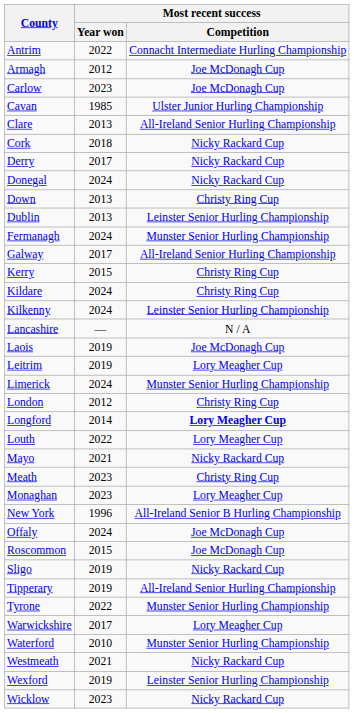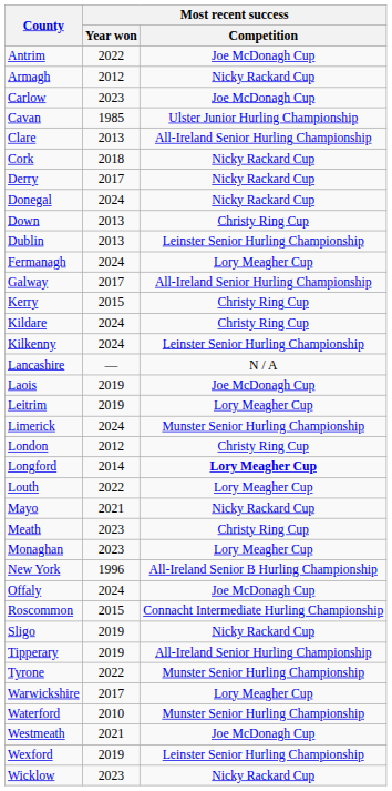 <table class="wikitable sortable" style="text-align:center;">
 <tr>
 <th rowspan="2"><a href='#'>County</a></th>
 <th colspan="2">Most recent success</th>
 </tr>
 <tr>
 <th>Year won</th>
 <th>Competition</th>
 </tr>
 <tr>
 <td align="left"> <a href='#'>Antrim</a></td>
 <td>2022</td>
-<td><a href='#'>Connacht Intermediate Hurling Championship</a></td>
+<td><a href='#'>Joe McDonagh Cup</a></td>
 </tr>
 <tr>
 <td align="left"> <a href='#'>Armagh</a></td>
 <td>2012</td>
-<td><a href='#'>Joe McDonagh Cup</a></td>
+<td><a href='#'>Nicky Rackard Cup</a></td>
 </tr>
 <tr>
 <td align="left"> <a href='#'>Carlow</a></td>
 <td>2023</td>
 <td><a href='#'>Joe McDonagh Cup</a></td>
 </tr>
 <tr>
 <td align="left"> <a href='#'>Cavan</a></td>
 <td>1985</td>
 <td><a href='#'>Ulster Junior Hurling Championship</a></td>
 </tr>
 <tr>
 <td align="left"> <a href='#'>Clare</a></td>
 <td>2013</td>
 <td><a href='#'>All-Ireland Senior Hurling Championship</a></td>
 </tr>
 <tr>
 <td align="left"> <a href='#'>Cork</a></td>
 <td>2018</td>
 <td><a href='#'>Nicky Rackard Cup</a></td>
 </tr>
 <tr>
 <td align="left"> <a href='#'>Derry</a></td>
 <td>2017</td>
 <td><a href='#'>Nicky Rackard Cup</a></td>
 </tr>
 <tr>
 <td align="left"> <a href='#'>Donegal</a></td>
 <td>2024</td>
 <td><a href='#'>Nicky Rackard Cup</a></td>
 </tr>
 <tr>
 <td align="left"> <a href='#'>Down</a></td>
 <td>2013</td>
 <td><a href='#'>Christy Ring Cup</a></td>
 </tr>
 <tr>
 <td align="left"> <a href='#'>Dublin</a></td>
 <td>2013</td>
 <td><a href='#'>Leinster Senior Hurling Championship</a></td>
 </tr>
 <tr>
 <td align="left"> <a href='#'>Fermanagh</a></td>
 <td>2024</td>
-<td><a href='#'>Munster Senior Hurling Championship</a></td>
+<td><a href='#'>Lory Meagher Cup</a></td>
 </tr>
 <tr>
 <td align="left"> <a href='#'>Galway</a></td>
 <td>2017</td>
 <td><a href='#'>All-Ireland Senior Hurling Championship</a></td>
 </tr>
 <tr>
 <td align="left"> <a href='#'>Kerry</a></td>
 <td>2015</td>
 <td><a href='#'>Christy Ring Cup</a></td>
 </tr>
 <tr>
 <td align="left"> <a href='#'>Kildare</a></td>
 <td>2024</td>
 <td><a href='#'>Christy Ring Cup</a></td>
 </tr>
 <tr>
 <td align="left"> <a href='#'>Kilkenny</a></td>
 <td>2024</td>
 <td><a href='#'>Leinster Senior Hurling Championship</a></td>
 </tr>
 <tr>
 <td align="left"> <a href='#'>Lancashire</a></td>
 <td>—</td>
 <td>N / A</td>
 </tr>
 <tr>
 <td align="left"> <a href='#'>Laois</a></td>
 <td>2019</td>
 <td><a href='#'>Joe McDonagh Cup</a></td>
 </tr>
 <tr>
 <td align="left"> <a href='#'>Leitrim</a></td>
 <td>2019</td>
 <td><a href='#'>Lory Meagher Cup</a></td>
 </tr>
 <tr>
 <td align="left"> <a href='#'>Limerick</a></td>
 <td>2024</td>
 <td><a href='#'>Munster Senior Hurling Championship</a></td>
 </tr>
 <tr>
 <td align="left"> <a href='#'>London</a></td>
 <td>2012</td>
 <td><a href='#'>Christy Ring Cup</a></td>
 </tr>
 <tr>
 <td align="left"> <a href='#'>Longford</a></td>
 <td>2014</td>
 <td><strong><a href='#'>Lory Meagher Cup</a></strong></td>
 </tr>
 <tr>
 <td align="left"> <a href='#'>Louth</a></td>
 <td>2022</td>
 <td><a href='#'>Lory Meagher Cup</a></td>
 </tr>
 <tr>
 <td align="left"> <a href='#'>Mayo</a></td>
 <td>2021</td>
 <td><a href='#'>Nicky Rackard Cup</a></td>
 </tr>
 <tr>
 <td align="left"> <a href='#'>Meath</a></td>
 <td>2023</td>
 <td><a href='#'>Christy Ring Cup</a></td>
 </tr>
 <tr>
 <td align="left"> <a href='#'>Monaghan</a></td>
 <td>2023</td>
 <td><a href='#'>Lory Meagher Cup</a></td>
 </tr>
 <tr>
 <td align="left"> <a href='#'>New York</a></td>
 <td>1996</td>
 <td><a href='#'>All-Ireland Senior B Hurling Championship</a></td>
 </tr>
 <tr>
 <td align="left"> <a href='#'>Offaly</a></td>
 <td>2024</td>
 <td><a href='#'>Joe McDonagh Cup</a></td>
 </tr>
 <tr>
 <td align="left"> <a href='#'>Roscommon</a></td>
 <td>2015</td>
-<td><a href='#'>Joe McDonagh Cup</a></td>
+<td><a href='#'>Connacht Intermediate Hurling Championship</a></td>
 </tr>
 <tr>
 <td align="left"> <a href='#'>Sligo</a></td>
 <td>2019</td>
 <td><a href='#'>Nicky Rackard Cup</a></td>
 </tr>
 <tr>
 <td align="left"> <a href='#'>Tipperary</a></td>
 <td>2019</td>
 <td><a href='#'>All-Ireland Senior Hurling Championship</a></td>
 </tr>
 <tr>
 <td align="left"> <a href='#'>Tyrone</a></td>
 <td>2022</td>
 <td><a href='#'>Munster Senior Hurling Championship</a></td>
 </tr>
 <tr>
 <td align="left"> <a href='#'>Warwickshire</a></td>
 <td>2017</td>
 <td><a href='#'>Lory Meagher Cup</a></td>
 </tr>
 <tr>
 <td align="left"> <a href='#'>Waterford</a></td>
 <td>2010</td>
 <td><a href='#'>Munster Senior Hurling Championship</a></td>
 </tr>
 <tr>
 <td align="left"> <a href='#'>Westmeath</a></td>
 <td>2021</td>
-<td><a href='#'>Nicky Rackard Cup</a></td>
+<td><a href='#'>Joe McDonagh Cup</a></td>
 </tr>
 <tr>
 <td align="left"> <a href='#'>Wexford</a></td>
 <td>2019</td>
 <td><a href='#'>Leinster Senior Hurling Championship</a></td>
 </tr>
 <tr>
 <td align="left"> <a href='#'>Wicklow</a></td>
 <td>2023</td>
 <td><a href='#'>Nicky Rackard Cup</a></td>
 </tr>
 </table>
